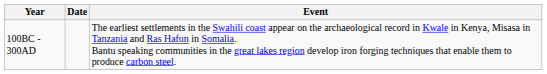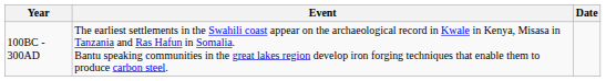 <table class="wikitable">
 <tr>
 <th>Year</th>
+<th>Event</th>
 <th>Date</th>
-<th>Event</th>
 </tr>
 <tr>
 <td>100BC - 300AD</td>
+<td>The earliest settlements in the <a href='#'>Swahili coast</a> appear on the archaeological record in <a href='#'>Kwale</a> in Kenya, Misasa in <a href='#'>Tanzania</a> and <a href='#'>Ras Hafun</a> in <a href='#'>Somalia</a>.<br>Bantu speaking communities in the <a href='#'>great lakes region</a> develop iron forging techniques that enable them to produce <a href='#'>carbon steel</a>.</td>
 <td></td>
-<td>The earliest settlements in the <a href='#'>Swahili coast</a> appear on the archaeological record in <a href='#'>Kwale</a> in Kenya, Misasa in <a href='#'>Tanzania</a> and <a href='#'>Ras Hafun</a> in <a href='#'>Somalia</a>.<br>Bantu speaking communities in the <a href='#'>great lakes region</a> develop iron forging techniques that enable them to produce <a href='#'>carbon steel</a>.</td>
 </tr>
 </table>
